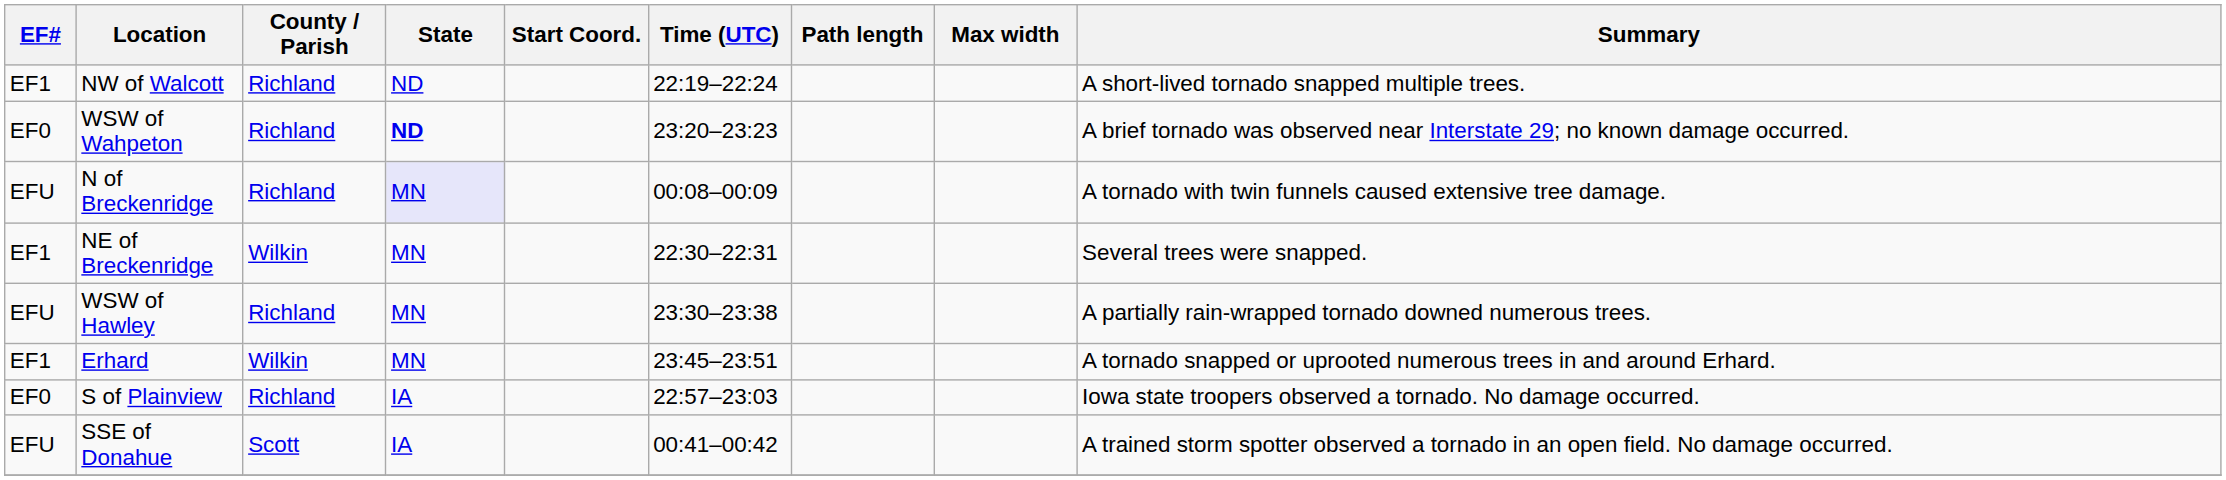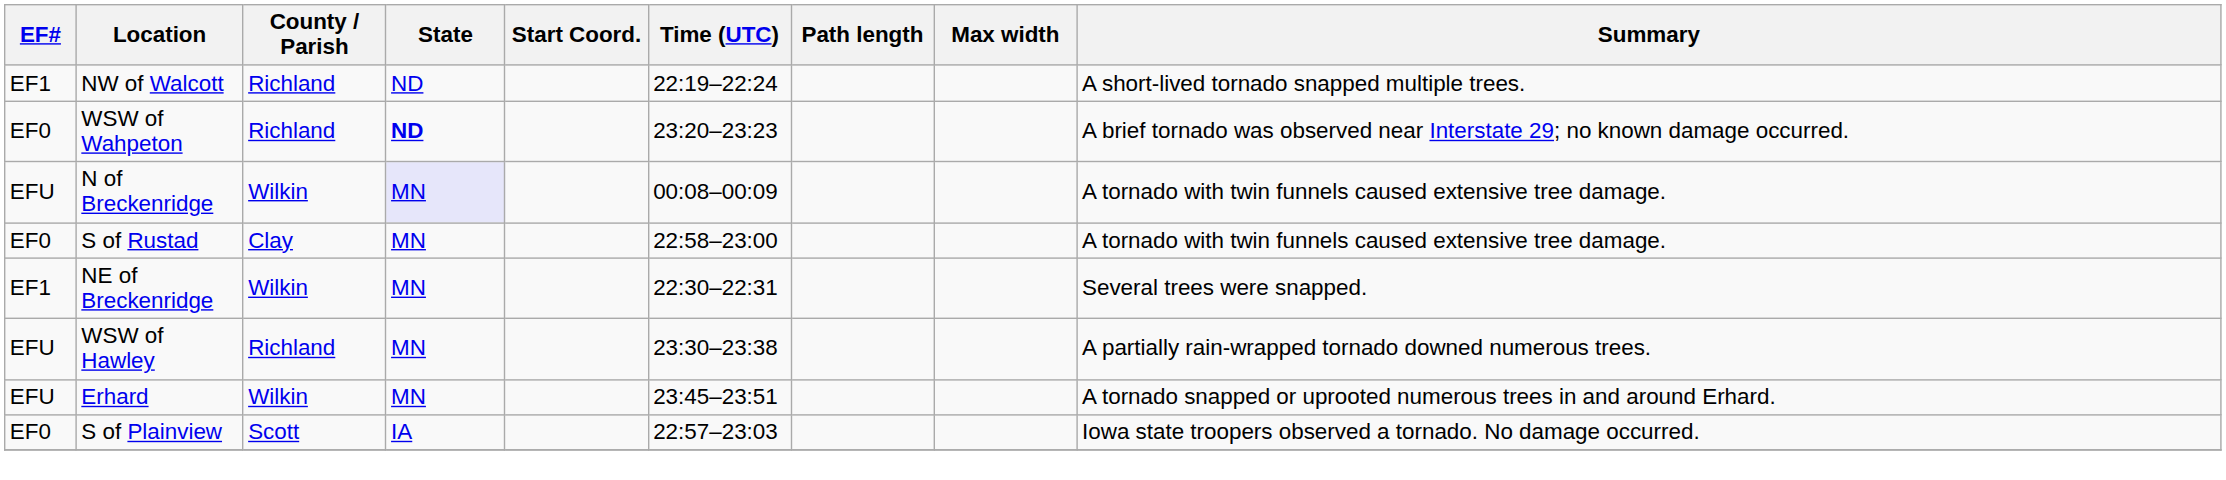 <table class="wikitable sortable" style="width:100%;">
 <tr>
 <th scope="col" style="width:3%; text-align:center;"><a href='#'>EF#</a></th>
 <th scope="col" style="width:7%; text-align:center;" class="unsortable">Location</th>
 <th scope="col" style="width:6%; text-align:center;" class="unsortable">County / Parish</th>
 <th scope="col" style="width:5%; text-align:center;">State</th>
 <th scope="col" style="width:6%; text-align:center;">Start Coord.</th>
 <th scope="col" style="width:6%; text-align:center;">Time (<a href='#'>UTC</a>)</th>
 <th scope="col" style="width:6%; text-align:center;">Path length</th>
 <th scope="col" style="width:6%; text-align:center;">Max width</th>
 <th scope="col" class="unsortable" style="width:48%; text-align:center;">Summary</th>
 </tr>
 <tr>
 <td bgcolor=>EF1</td>
 <td>NW of <a href='#'>Walcott</a></td>
 <td><a href='#'>Richland</a></td>
 <td><a href='#'>ND</a></td>
 <td></td>
 <td>22:19–22:24</td>
 <td></td>
 <td></td>
 <td>A short-lived tornado snapped multiple trees.</td>
 </tr>
 <tr>
 <td bgcolor=>EF0</td>
 <td>WSW of <a href='#'>Wahpeton</a></td>
 <td><a href='#'>Richland</a></td>
 <td><strong><a href='#'>ND</a></strong></td>
 <td></td>
 <td>23:20–23:23</td>
 <td></td>
 <td></td>
 <td>A brief tornado was observed near <a href='#'>Interstate 29</a>; no known damage occurred.</td>
 </tr>
 <tr>
 <td bgcolor=>EFU</td>
 <td>N of <a href='#'>Breckenridge</a></td>
-<td><a href='#'>Richland</a></td>
+<td><a href='#'>Wilkin</a></td>
 <td style="background: lavender;"><a href='#'>MN</a></td>
 <td></td>
 <td>00:08–00:09</td>
+<td></td>
+<td></td>
+<td>A tornado with twin funnels caused extensive tree damage.</td>
+</tr>
+<tr>
+<td bgcolor=>EF0</td>
+<td>S of <a href='#'>Rustad</a></td>
+<td><a href='#'>Clay</a></td>
+<td><a href='#'>MN</a></td>
+<td></td>
+<td>22:58–23:00</td>
 <td></td>
 <td></td>
 <td>A tornado with twin funnels caused extensive tree damage.</td>
 </tr>
 <tr>
 <td bgcolor=>EF1</td>
 <td>NE of <a href='#'>Breckenridge</a></td>
 <td><a href='#'>Wilkin</a></td>
 <td><a href='#'>MN</a></td>
 <td></td>
 <td>22:30–22:31</td>
 <td></td>
 <td></td>
 <td>Several trees were snapped.</td>
 </tr>
 <tr>
 <td bgcolor=>EFU</td>
 <td>WSW of <a href='#'>Hawley</a></td>
 <td><a href='#'>Richland</a></td>
 <td><a href='#'>MN</a></td>
 <td></td>
 <td>23:30–23:38</td>
 <td></td>
 <td></td>
 <td>A partially rain-wrapped tornado downed numerous trees.</td>
 </tr>
 <tr>
-<td bgcolor=>EF1</td>
+<td bgcolor=>EFU</td>
 <td><a href='#'>Erhard</a></td>
 <td><a href='#'>Wilkin</a></td>
 <td><a href='#'>MN</a></td>
 <td></td>
 <td>23:45–23:51</td>
 <td></td>
 <td></td>
 <td>A tornado snapped or uprooted numerous trees in and around Erhard.</td>
 </tr>
 <tr>
 <td bgcolor=>EF0</td>
 <td>S of <a href='#'>Plainview</a></td>
-<td><a href='#'>Richland</a></td>
+<td><a href='#'>Scott</a></td>
 <td><a href='#'>IA</a></td>
 <td></td>
 <td>22:57–23:03</td>
 <td></td>
 <td></td>
 <td>Iowa state troopers observed a tornado. No damage occurred.</td>
 </tr>
 <tr>
-<td bgcolor=>EFU</td>
-<td>SSE of <a href='#'>Donahue</a></td>
-<td><a href='#'>Scott</a></td>
-<td><a href='#'>IA</a></td>
-<td></td>
-<td>00:41–00:42</td>
-<td></td>
-<td></td>
-<td>A trained storm spotter observed a tornado in an open field. No damage occurred.</td>
-</tr>
-<tr>
 </tr>
 </table>
